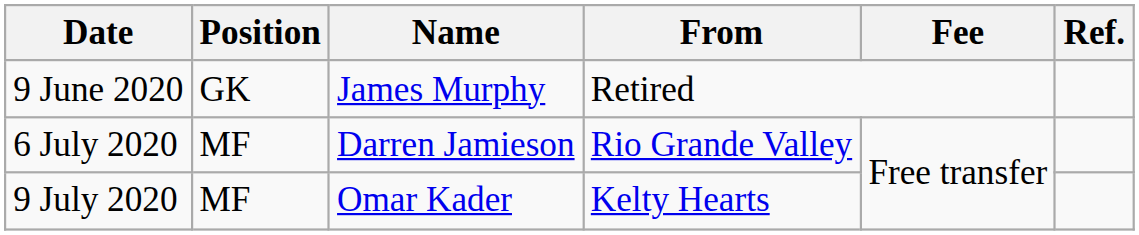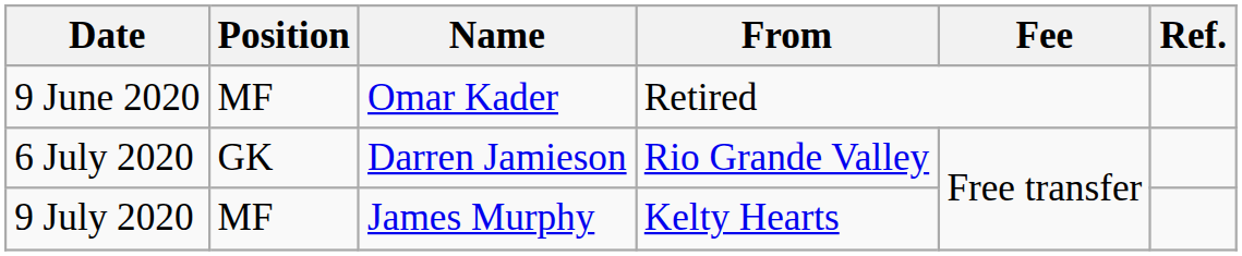 <table class="wikitable">
 <tr>
 <th>Date</th>
 <th>Position</th>
 <th>Name</th>
 <th>From</th>
 <th>Fee</th>
 <th>Ref.</th>
 </tr>
 <tr>
 <td>9 June 2020</td>
-<td>GK</td>
-<td> <a href='#'>James Murphy</a></td>
+<td>MF</td>
+<td><a href='#'>Omar Kader</a></td>
 <td colspan=2>Retired</td>
 <td></td>
 </tr>
 <tr>
 <td>6 July 2020</td>
-<td>MF</td>
+<td>GK</td>
 <td><a href='#'>Darren Jamieson</a></td>
 <td> <a href='#'>Rio Grande Valley</a></td>
 <td rowspan=2>Free transfer</td>
 <td></td>
 </tr>
 <tr>
 <td>9 July 2020</td>
 <td>MF</td>
-<td><a href='#'>Omar Kader</a></td>
+<td> <a href='#'>James Murphy</a></td>
 <td><a href='#'>Kelty Hearts</a></td>
 <td></td>
 </tr>
 </table>
